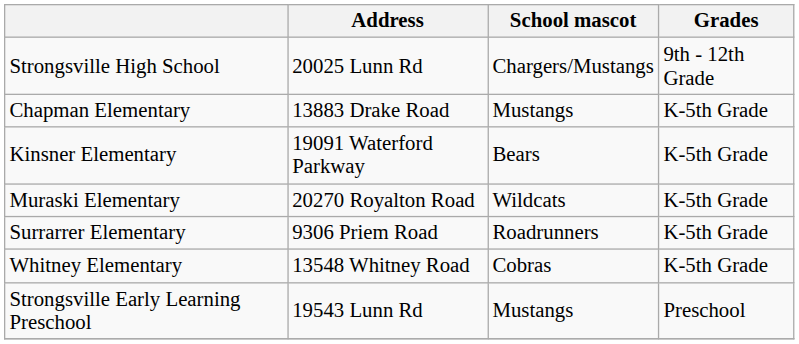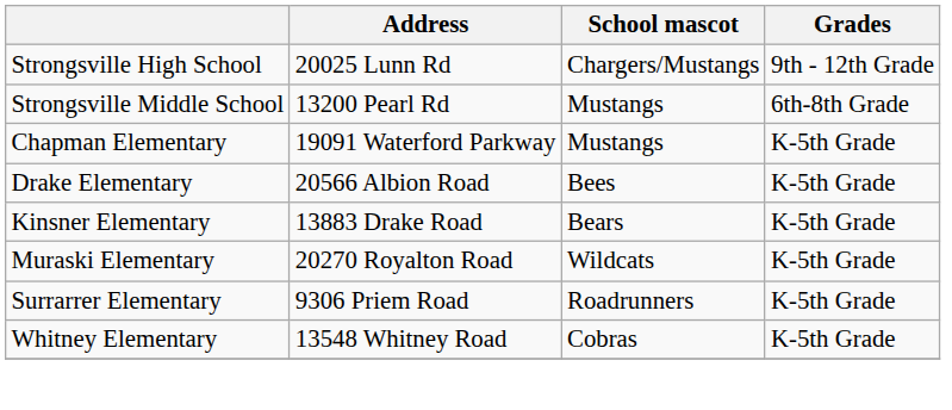 <table class="wikitable">
 <tr>
 <th></th>
 <th>Address</th>
 <th>School mascot</th>
 <th>Grades</th>
 </tr>
 <tr>
 <td>Strongsville High School</td>
 <td>20025 Lunn Rd</td>
 <td>Chargers/Mustangs</td>
 <td>9th - 12th Grade</td>
 </tr>
 <tr>
+<td>Strongsville Middle School</td>
+<td>13200 Pearl Rd</td>
+<td>Mustangs</td>
+<td>6th-8th Grade</td>
+</tr>
+<tr>
 <td>Chapman Elementary</td>
-<td>13883 Drake Road</td>
+<td>19091 Waterford Parkway</td>
 <td>Mustangs</td>
 <td>K-5th Grade</td>
 </tr>
 <tr>
+<td>Drake Elementary</td>
+<td>20566 Albion Road</td>
+<td>Bees</td>
+<td>K-5th Grade</td>
+</tr>
+<tr>
 <td>Kinsner Elementary</td>
-<td>19091 Waterford Parkway</td>
+<td>13883 Drake Road</td>
 <td>Bears</td>
 <td>K-5th Grade</td>
 </tr>
 <tr>
 <td>Muraski Elementary</td>
 <td>20270 Royalton Road</td>
 <td>Wildcats</td>
 <td>K-5th Grade</td>
 </tr>
 <tr>
 <td>Surrarrer Elementary</td>
 <td>9306 Priem Road</td>
 <td>Roadrunners</td>
 <td>K-5th Grade</td>
 </tr>
 <tr>
 <td>Whitney Elementary</td>
 <td>13548 Whitney Road</td>
 <td>Cobras</td>
 <td>K-5th Grade</td>
 </tr>
 <tr>
-<td>Strongsville Early Learning Preschool</td>
-<td>19543 Lunn Rd</td>
-<td>Mustangs</td>
-<td>Preschool</td>
-</tr>
-<tr>
 </tr>
 </table>
